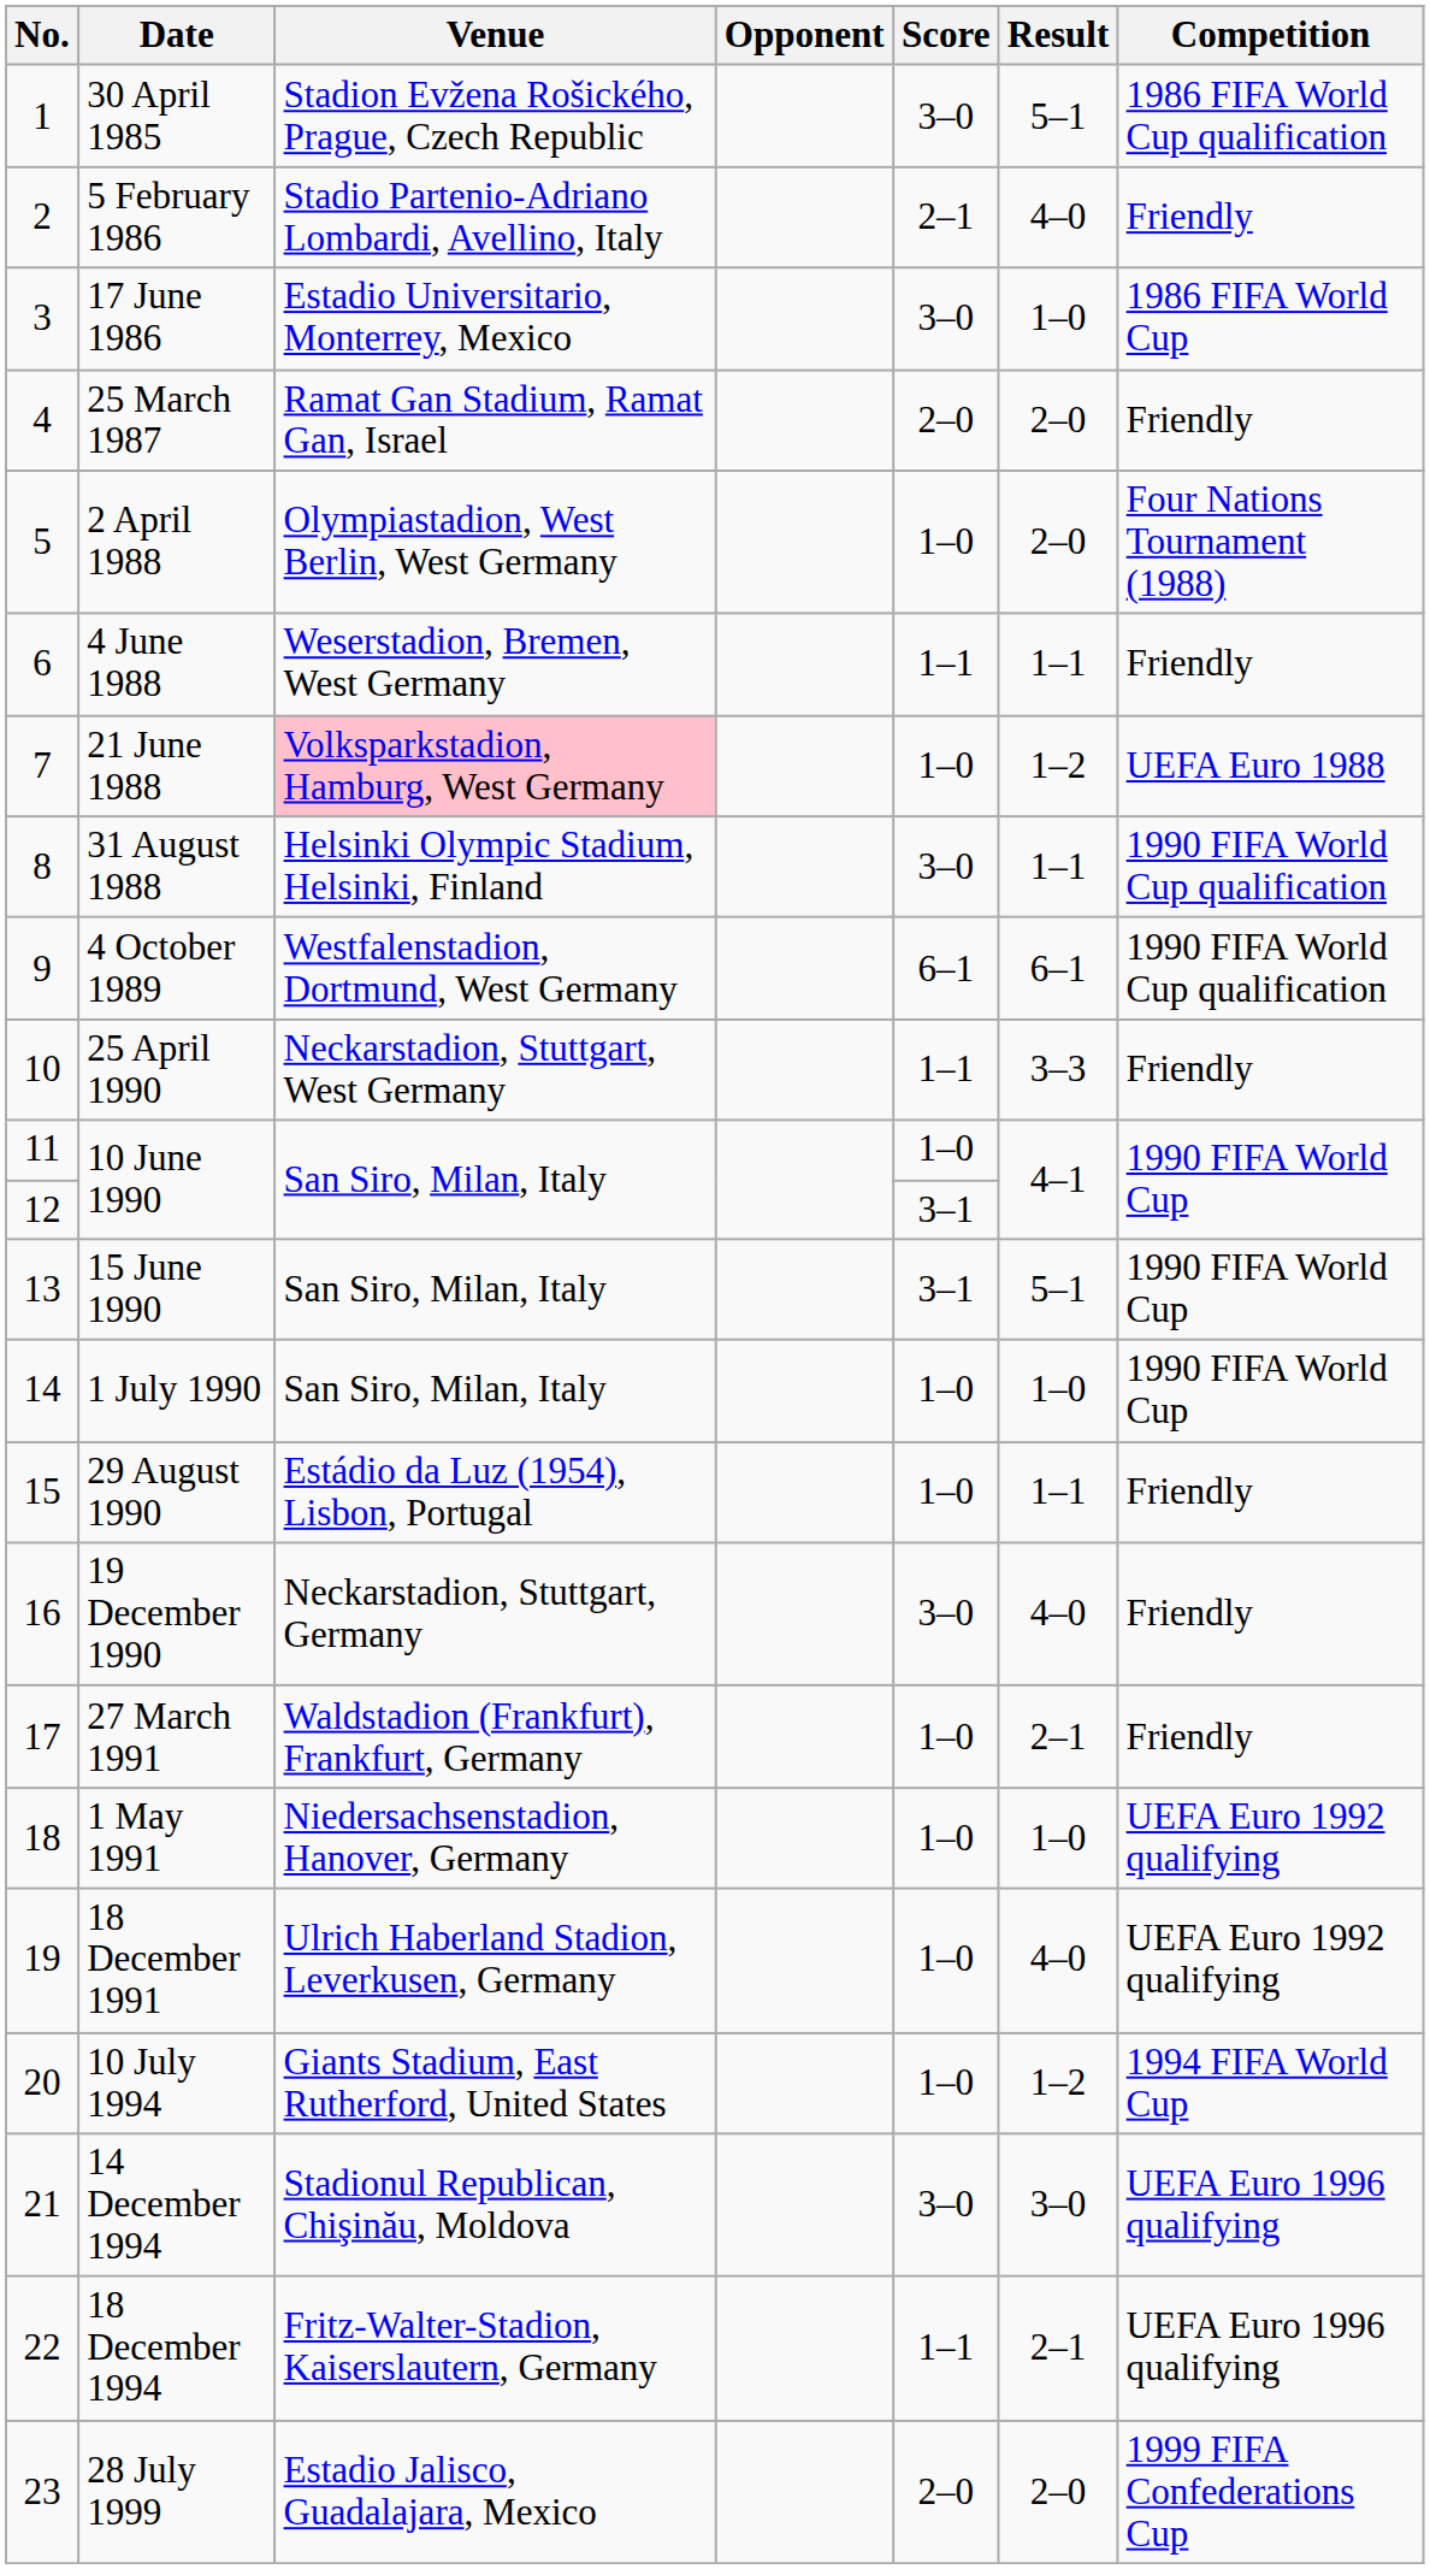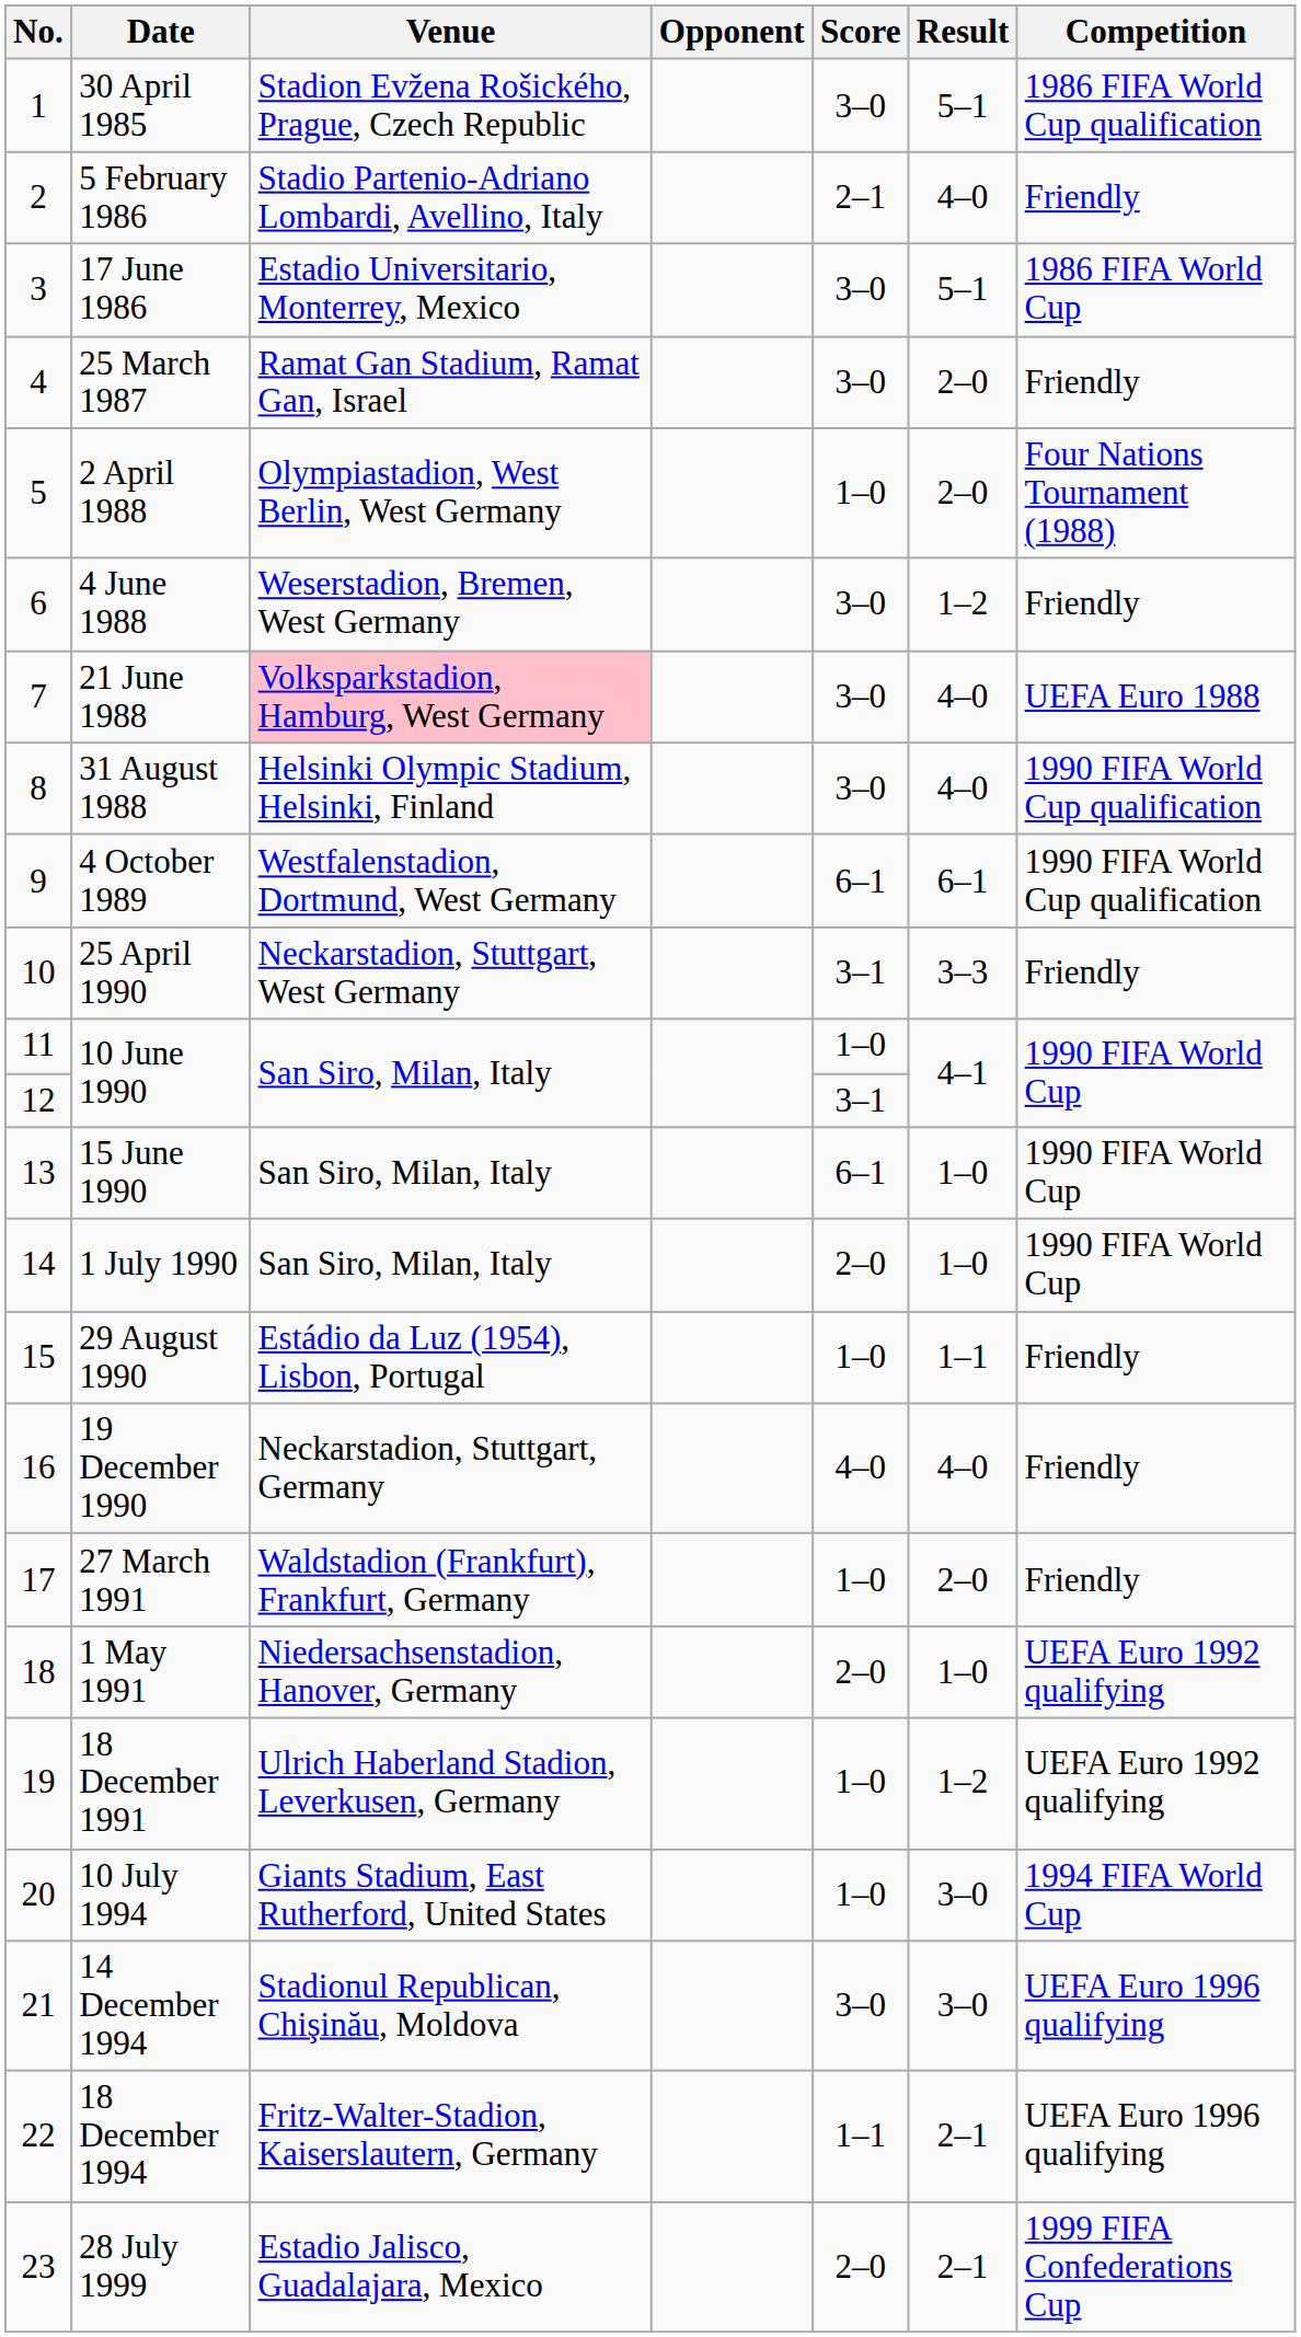 <table class="wikitable sortable">
 <tr>
 <th scope="col">No.</th>
 <th scope="col">Date</th>
 <th scope="col">Venue</th>
 <th scope="col">Opponent</th>
 <th scope="col">Score</th>
 <th scope="col">Result</th>
 <th scope="col">Competition</th>
 </tr>
 <tr>
 <td align="center">1</td>
 <td>30 April 1985</td>
 <td><a href='#'>Stadion Evžena Rošického</a>, <a href='#'>Prague</a>, Czech Republic</td>
 <td></td>
 <td align=center>3–0</td>
 <td align="center">5–1</td>
 <td><a href='#'>1986 FIFA World Cup qualification</a></td>
 </tr>
 <tr>
 <td align="center">2</td>
 <td>5 February 1986</td>
 <td><a href='#'>Stadio Partenio-Adriano Lombardi</a>, <a href='#'>Avellino</a>, Italy</td>
 <td></td>
 <td align=center>2–1</td>
 <td align="center">4–0</td>
 <td><a href='#'>Friendly</a></td>
 </tr>
 <tr>
 <td align="center">3</td>
 <td>17 June 1986</td>
 <td><a href='#'>Estadio Universitario</a>, <a href='#'>Monterrey</a>, Mexico</td>
 <td></td>
 <td align=center>3–0</td>
-<td align="center">1–0</td>
+<td align="center">5–1</td>
 <td><a href='#'>1986 FIFA World Cup</a></td>
 </tr>
 <tr>
 <td align="center">4</td>
 <td>25 March 1987</td>
 <td><a href='#'>Ramat Gan Stadium</a>, <a href='#'>Ramat Gan</a>, Israel</td>
 <td></td>
-<td align=center>2–0</td>
+<td align=center>3–0</td>
 <td align="center">2–0</td>
 <td>Friendly</td>
 </tr>
 <tr>
 <td align="center">5</td>
 <td>2 April 1988</td>
 <td><a href='#'>Olympiastadion</a>, <a href='#'>West Berlin</a>, West Germany</td>
 <td></td>
 <td align=center>1–0</td>
 <td align="center">2–0</td>
 <td><a href='#'>Four Nations Tournament (1988)</a></td>
 </tr>
 <tr>
 <td align="center">6</td>
 <td>4 June 1988</td>
 <td><a href='#'>Weserstadion</a>, <a href='#'>Bremen</a>, West Germany</td>
 <td></td>
-<td align=center>1–1</td>
-<td align="center">1–1</td>
+<td align=center>3–0</td>
+<td align="center">1–2</td>
 <td>Friendly</td>
 </tr>
 <tr>
 <td align="center">7</td>
 <td>21 June 1988</td>
 <td style="background: pink;"><a href='#'>Volksparkstadion</a>, <a href='#'>Hamburg</a>, West Germany</td>
 <td></td>
-<td align=center>1–0</td>
-<td align="center">1–2</td>
+<td align=center>3–0</td>
+<td align="center">4–0</td>
 <td><a href='#'>UEFA Euro 1988</a></td>
 </tr>
 <tr>
 <td align="center">8</td>
 <td>31 August 1988</td>
 <td><a href='#'>Helsinki Olympic Stadium</a>, <a href='#'>Helsinki</a>, Finland</td>
 <td></td>
 <td align=center>3–0</td>
-<td align="center">1–1</td>
+<td align="center">4–0</td>
 <td><a href='#'>1990 FIFA World Cup qualification</a></td>
 </tr>
 <tr>
 <td align="center">9</td>
 <td>4 October 1989</td>
 <td><a href='#'>Westfalenstadion</a>, <a href='#'>Dortmund</a>, West Germany</td>
 <td></td>
 <td align="center">6–1</td>
 <td align="center">6–1</td>
 <td>1990 FIFA World Cup qualification</td>
 </tr>
 <tr>
 <td align="center">10</td>
 <td>25 April 1990</td>
 <td><a href='#'>Neckarstadion</a>, <a href='#'>Stuttgart</a>, West Germany</td>
 <td></td>
-<td align=center>1–1</td>
+<td align=center>3–1</td>
 <td align="center">3–3</td>
 <td>Friendly</td>
 </tr>
 <tr>
 <td align="center">11</td>
 <td rowspan="2">10 June 1990</td>
 <td rowspan="2"><a href='#'>San Siro</a>, <a href='#'>Milan</a>, Italy</td>
 <td rowspan="2"></td>
 <td align=center>1–0</td>
 <td rowspan="2" align="center">4–1</td>
 <td rowspan="2"><a href='#'>1990 FIFA World Cup</a></td>
 </tr>
 <tr>
 <td align="center">12</td>
 <td align=center>3–1</td>
 </tr>
 <tr>
 <td align="center">13</td>
 <td>15 June 1990</td>
 <td>San Siro, Milan, Italy</td>
 <td></td>
-<td align=center>3–1</td>
-<td align="center">5–1</td>
+<td align="center">6–1</td>
+<td align="center">1–0</td>
 <td>1990 FIFA World Cup</td>
 </tr>
 <tr>
 <td align="center">14</td>
 <td>1 July 1990</td>
 <td>San Siro, Milan, Italy</td>
 <td></td>
-<td align=center>1–0</td>
+<td align=center>2–0</td>
 <td align="center">1–0</td>
 <td>1990 FIFA World Cup</td>
 </tr>
 <tr>
 <td align="center">15</td>
 <td>29 August 1990</td>
 <td><a href='#'>Estádio da Luz (1954)</a>, <a href='#'>Lisbon</a>, Portugal</td>
 <td></td>
 <td align=center>1–0</td>
 <td align="center">1–1</td>
 <td>Friendly</td>
 </tr>
 <tr>
 <td align="center">16</td>
 <td>19 December 1990</td>
 <td>Neckarstadion, Stuttgart, Germany</td>
 <td></td>
-<td align=center>3–0</td>
+<td align=center>4–0</td>
 <td align="center">4–0</td>
 <td>Friendly</td>
 </tr>
 <tr>
 <td align="center">17</td>
 <td>27 March 1991</td>
 <td><a href='#'>Waldstadion (Frankfurt)</a>, <a href='#'>Frankfurt</a>, Germany</td>
 <td></td>
 <td align=center>1–0</td>
-<td align="center">2–1</td>
+<td align="center">2–0</td>
 <td>Friendly</td>
 </tr>
 <tr>
 <td align="center">18</td>
 <td>1 May 1991</td>
 <td><a href='#'>Niedersachsenstadion</a>, <a href='#'>Hanover</a>, Germany</td>
 <td></td>
-<td align=center>1–0</td>
+<td align=center>2–0</td>
 <td align="center">1–0</td>
 <td><a href='#'>UEFA Euro 1992 qualifying</a></td>
 </tr>
 <tr>
 <td align="center">19</td>
 <td>18 December 1991</td>
 <td><a href='#'>Ulrich Haberland Stadion</a>, <a href='#'>Leverkusen</a>, Germany</td>
 <td></td>
 <td align=center>1–0</td>
-<td align="center">4–0</td>
+<td align="center">1–2</td>
 <td>UEFA Euro 1992 qualifying</td>
 </tr>
 <tr>
 <td align="center">20</td>
 <td>10 July 1994</td>
 <td><a href='#'>Giants Stadium</a>, <a href='#'>East Rutherford</a>, United States</td>
 <td></td>
 <td align=center>1–0</td>
-<td align="center">1–2</td>
+<td align="center">3–0</td>
 <td><a href='#'>1994 FIFA World Cup</a></td>
 </tr>
 <tr>
 <td align="center">21</td>
 <td>14 December 1994</td>
 <td><a href='#'>Stadionul Republican</a>, <a href='#'>Chişinău</a>, Moldova</td>
 <td></td>
 <td align=center>3–0</td>
 <td align="center">3–0</td>
 <td><a href='#'>UEFA Euro 1996 qualifying</a></td>
 </tr>
 <tr>
 <td align="center">22</td>
 <td>18 December 1994</td>
 <td><a href='#'>Fritz-Walter-Stadion</a>, <a href='#'>Kaiserslautern</a>, Germany</td>
 <td></td>
 <td align=center>1–1</td>
 <td align="center">2–1</td>
 <td>UEFA Euro 1996 qualifying</td>
 </tr>
 <tr>
 <td align="center">23</td>
 <td>28 July 1999</td>
 <td><a href='#'>Estadio Jalisco</a>, <a href='#'>Guadalajara</a>, Mexico</td>
 <td></td>
 <td align=center>2–0</td>
-<td align="center">2–0</td>
+<td align="center">2–1</td>
 <td><a href='#'>1999 FIFA Confederations Cup</a></td>
 </tr>
 </table>
